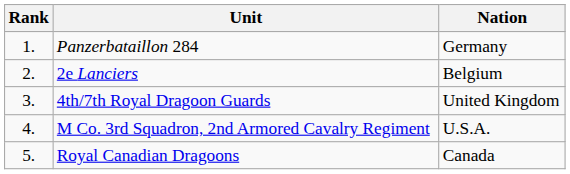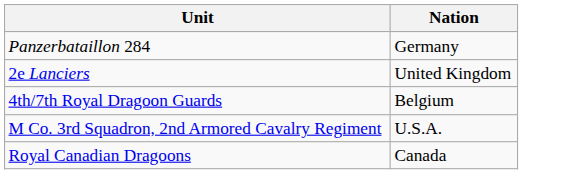 <table class="wikitable">
 <tr>
-<th>Rank</th>
 <th scope="col" style="width: 350px;">Unit</th>
 <th scope="col" style="width: 110px;">Nation</th>
 </tr>
 <tr>
-<td align="center">1.</td>
 <td><em>Panzerbataillon</em> 284</td>
 <td>Germany</td>
 </tr>
 <tr>
-<td align="center">2.</td>
 <td><a href='#'>2e <em>Lanciers</em></a></td>
+<td>United Kingdom</td>
+</tr>
+<tr>
+<td><a href='#'>4th/7th Royal Dragoon Guards</a></td>
 <td>Belgium</td>
 </tr>
 <tr>
-<td align="center">3.</td>
-<td><a href='#'>4th/7th Royal Dragoon Guards</a></td>
-<td>United Kingdom</td>
-</tr>
-<tr>
-<td align="center">4.</td>
 <td><a href='#'>M Co. 3rd Squadron, 2nd Armored Cavalry Regiment</a></td>
 <td>U.S.A.</td>
 </tr>
 <tr>
-<td align="center">5.</td>
 <td><a href='#'>Royal Canadian Dragoons</a></td>
 <td>Canada</td>
 </tr>
 </table>
